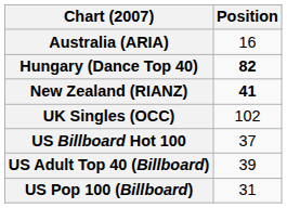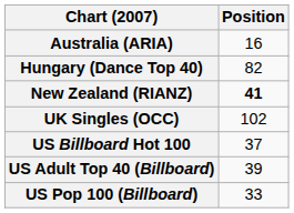 <table class="wikitable sortable plainrowheaders">
 <tr>
 <th scope="col">Chart (2007)</th>
 <th scope="col">Position</th>
 </tr>
 <tr>
 <th scope="row">Australia (ARIA)</th>
 <td style="text-align:center;">16</td>
 </tr>
 <tr>
 <th scope="row">Hungary (Dance Top 40)</th>
-<td style="text-align:center;"><strong>82</strong></td>
+<td style="text-align:center;">82</td>
 </tr>
 <tr>
 <th scope="row">New Zealand (RIANZ)</th>
 <td style="text-align:center;"><strong>41</strong></td>
 </tr>
 <tr>
 <th scope="row">UK Singles (OCC)</th>
 <td style="text-align:center;">102</td>
 </tr>
 <tr>
 <th scope="row">US <em>Billboard</em> Hot 100</th>
 <td style="text-align:center;">37</td>
 </tr>
 <tr>
 <th scope="row">US Adult Top 40 (<em>Billboard</em>)</th>
 <td style="text-align:center;">39</td>
 </tr>
 <tr>
 <th scope="row">US Pop 100 (<em>Billboard</em>)</th>
-<td style="text-align:center;">31</td>
+<td style="text-align:center;">33</td>
 </tr>
 </table>
